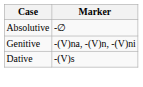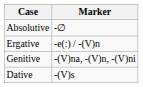 <table class="wikitable">
 <tr>
 <th>Case</th>
 <th>Marker</th>
 </tr>
 <tr>
 <td>Absolutive</td>
 <td>-∅</td>
 </tr>
 <tr>
+<td>Ergative</td>
+<td>-e(ː) / -(V)n</td>
+</tr>
+<tr>
 <td>Genitive</td>
 <td>-(V)na, -(V)n, -(V)ni</td>
 </tr>
 <tr>
 <td>Dative</td>
 <td>-(V)s</td>
 </tr>
 </table>
